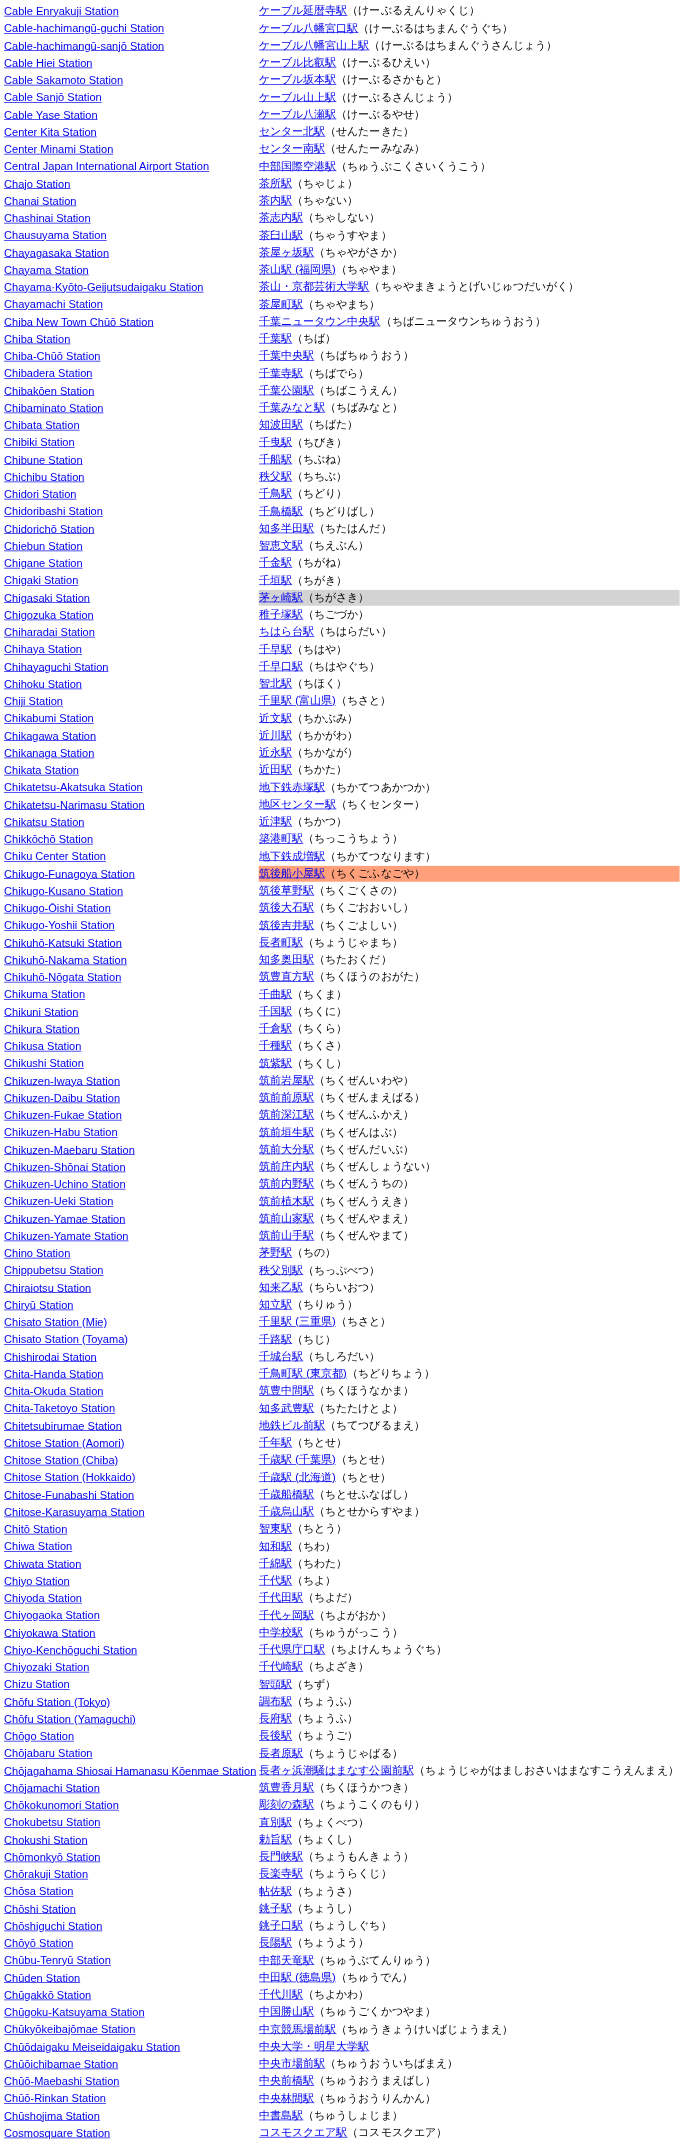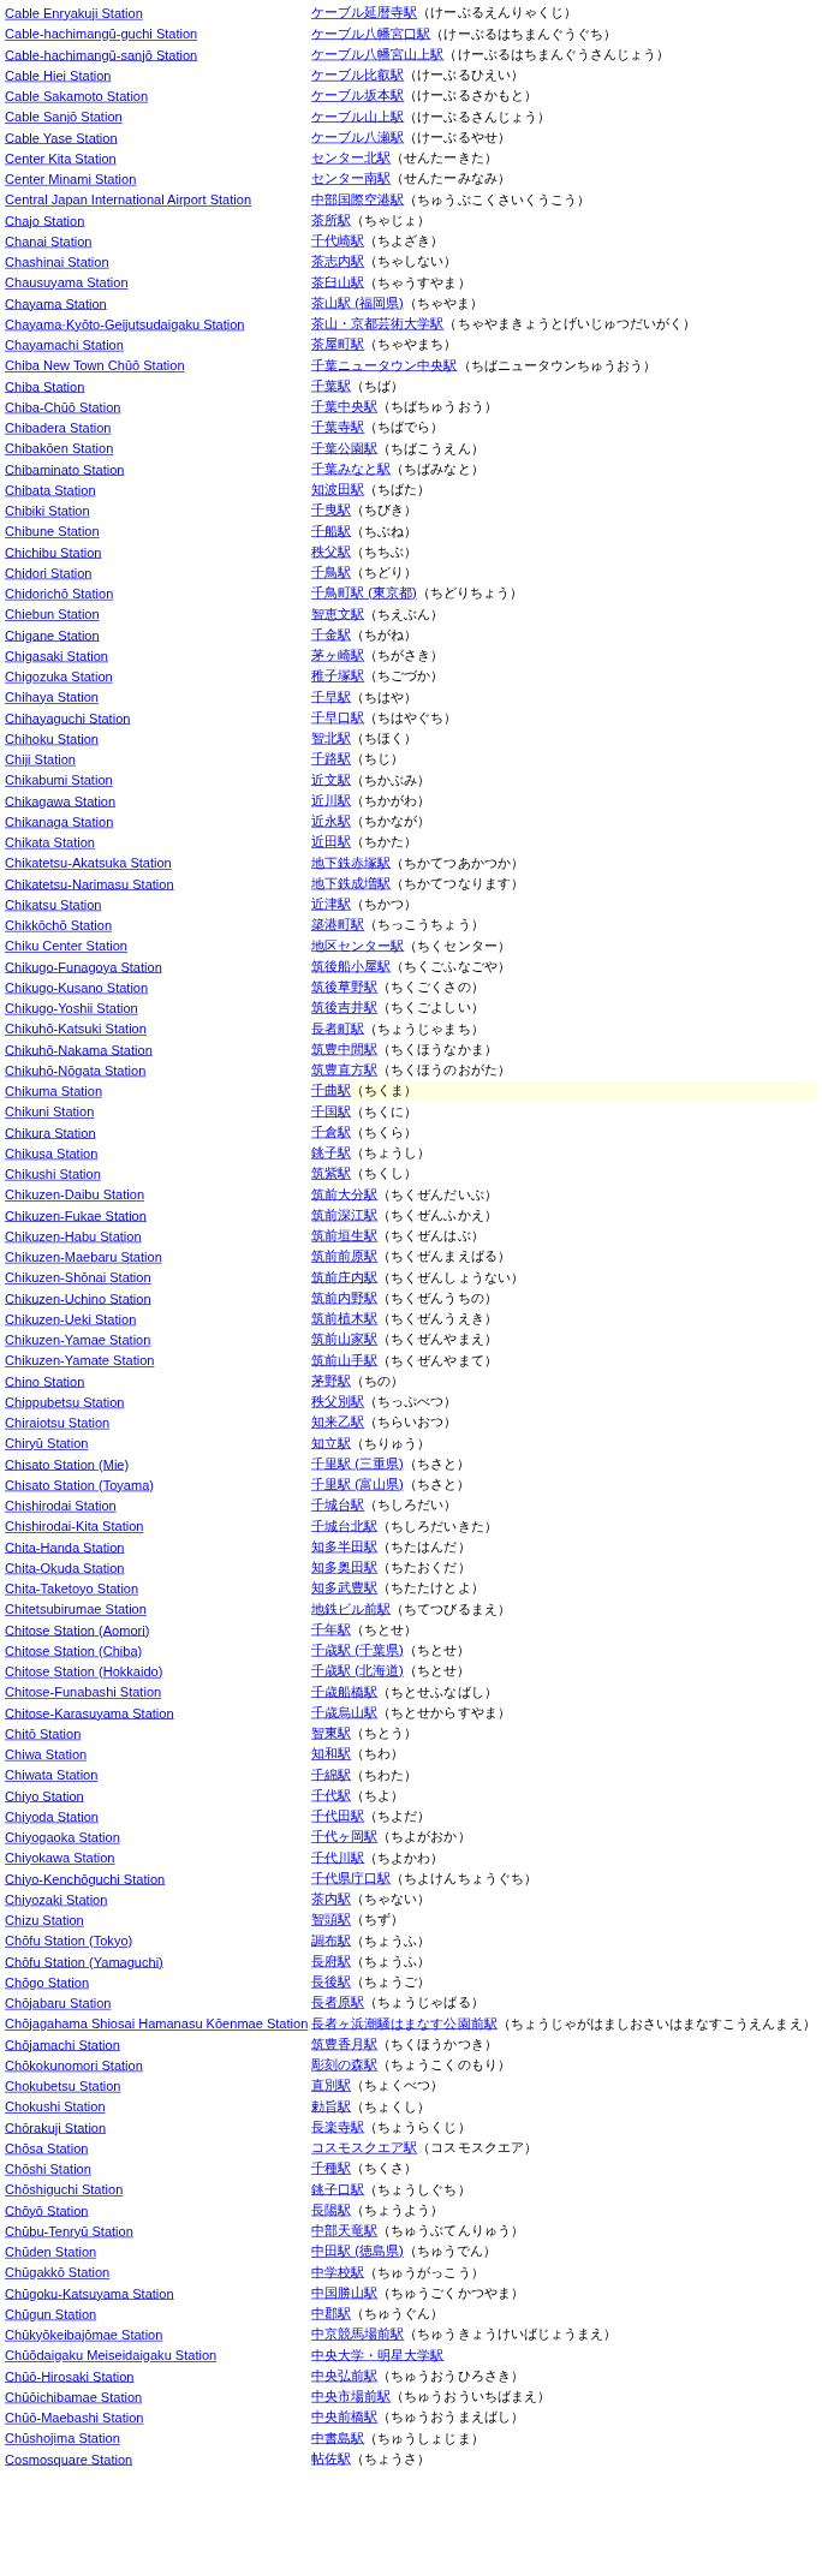 <table>
 <tr>
 <td><a href='#'>Cable Enryakuji Station</a></td>
 <td><a href='#'>ケーブル延暦寺駅</a>（けーぶるえんりゃくじ）</td>
 </tr>
 <tr>
 <td><a href='#'>Cable-hachimangū-guchi Station</a></td>
 <td><a href='#'>ケーブル八幡宮口駅</a>（けーぶるはちまんぐうぐち）</td>
 </tr>
 <tr>
 <td><a href='#'>Cable-hachimangū-sanjō Station</a></td>
 <td><a href='#'>ケーブル八幡宮山上駅</a>（けーぶるはちまんぐうさんじょう）</td>
 </tr>
 <tr>
 <td><a href='#'>Cable Hiei Station</a></td>
 <td><a href='#'>ケーブル比叡駅</a>（けーぶるひえい）</td>
 </tr>
 <tr>
 <td><a href='#'>Cable Sakamoto Station</a></td>
 <td><a href='#'>ケーブル坂本駅</a>（けーぶるさかもと）</td>
 </tr>
 <tr>
 <td><a href='#'>Cable Sanjō Station</a></td>
 <td><a href='#'>ケーブル山上駅</a>（けーぶるさんじょう）</td>
 </tr>
 <tr>
 <td><a href='#'>Cable Yase Station</a></td>
 <td><a href='#'>ケーブル八瀬駅</a>（けーぶるやせ）</td>
 </tr>
 <tr>
 <td><a href='#'>Center Kita Station</a></td>
 <td><a href='#'>センター北駅</a>（せんたーきた）</td>
 </tr>
 <tr>
 <td><a href='#'>Center Minami Station</a></td>
 <td><a href='#'>センター南駅</a>（せんたーみなみ）</td>
 </tr>
 <tr>
 <td><a href='#'>Central Japan International Airport Station</a></td>
 <td><a href='#'>中部国際空港駅</a>（ちゅうぶこくさいくうこう）</td>
 </tr>
 <tr>
 <td><a href='#'>Chajo Station</a></td>
 <td><a href='#'>茶所駅</a>（ちゃじょ）</td>
 </tr>
 <tr>
 <td><a href='#'>Chanai Station</a></td>
-<td><a href='#'>茶内駅</a>（ちゃない）</td>
+<td><a href='#'>千代崎駅</a>（ちよざき）</td>
 </tr>
 <tr>
 <td><a href='#'>Chashinai Station</a></td>
 <td><a href='#'>茶志内駅</a>（ちゃしない）</td>
 </tr>
 <tr>
 <td><a href='#'>Chausuyama Station</a></td>
 <td><a href='#'>茶臼山駅</a>（ちゃうすやま）</td>
-</tr>
-<tr>
-<td><a href='#'>Chayagasaka Station</a></td>
-<td><a href='#'>茶屋ヶ坂駅</a>（ちゃやがさか）</td>
 </tr>
 <tr>
 <td><a href='#'>Chayama Station</a></td>
 <td><a href='#'>茶山駅 (福岡県)</a>（ちゃやま）</td>
 </tr>
 <tr>
 <td><a href='#'>Chayama·Kyōto-Geijutsudaigaku Station</a></td>
 <td><a href='#'>茶山・京都芸術大学駅</a>（ちゃやまきょうとげいじゅつだいがく）</td>
 </tr>
 <tr>
 <td><a href='#'>Chayamachi Station</a></td>
 <td><a href='#'>茶屋町駅</a>（ちゃやまち）</td>
 </tr>
 <tr>
 <td><a href='#'>Chiba New Town Chūō Station</a></td>
 <td><a href='#'>千葉ニュータウン中央駅</a>（ちばニュータウンちゅうおう）</td>
 </tr>
 <tr>
 <td><a href='#'>Chiba Station</a></td>
 <td><a href='#'>千葉駅</a>（ちば）</td>
 </tr>
 <tr>
 <td><a href='#'>Chiba-Chūō Station</a></td>
 <td><a href='#'>千葉中央駅</a>（ちばちゅうおう）</td>
 </tr>
 <tr>
 <td><a href='#'>Chibadera Station</a></td>
 <td><a href='#'>千葉寺駅</a>（ちばでら）</td>
 </tr>
 <tr>
 <td><a href='#'>Chibakōen Station</a></td>
 <td><a href='#'>千葉公園駅</a>（ちばこうえん）</td>
 </tr>
 <tr>
 <td><a href='#'>Chibaminato Station</a></td>
 <td><a href='#'>千葉みなと駅</a>（ちばみなと）</td>
 </tr>
 <tr>
 <td><a href='#'>Chibata Station</a></td>
 <td><a href='#'>知波田駅</a>（ちばた）</td>
 </tr>
 <tr>
 <td><a href='#'>Chibiki Station</a></td>
 <td><a href='#'>千曳駅</a>（ちびき）</td>
 </tr>
 <tr>
 <td><a href='#'>Chibune Station</a></td>
 <td><a href='#'>千船駅</a>（ちぶね）</td>
 </tr>
 <tr>
 <td><a href='#'>Chichibu Station</a></td>
 <td><a href='#'>秩父駅</a>（ちちぶ）</td>
 </tr>
 <tr>
 <td><a href='#'>Chidori Station</a></td>
 <td><a href='#'>千鳥駅</a>（ちどり）</td>
 </tr>
 <tr>
-<td><a href='#'>Chidoribashi Station</a></td>
-<td><a href='#'>千鳥橋駅</a>（ちどりばし）</td>
-</tr>
-<tr>
 <td><a href='#'>Chidorichō Station</a></td>
-<td><a href='#'>知多半田駅</a>（ちたはんだ）</td>
+<td><a href='#'>千鳥町駅 (東京都)</a>（ちどりちょう）</td>
 </tr>
 <tr>
 <td><a href='#'>Chiebun Station</a></td>
 <td><a href='#'>智恵文駅</a>（ちえぶん）</td>
 </tr>
 <tr>
 <td><a href='#'>Chigane Station</a></td>
 <td><a href='#'>千金駅</a>（ちがね）</td>
 </tr>
 <tr>
-<td><a href='#'>Chigaki Station</a></td>
-<td><a href='#'>千垣駅</a>（ちがき）</td>
-</tr>
-<tr>
 <td><a href='#'>Chigasaki Station</a></td>
-<td style="background: lightgrey;"><a href='#'>茅ヶ崎駅</a>（ちがさき）</td>
+<td><a href='#'>茅ヶ崎駅</a>（ちがさき）</td>
 </tr>
 <tr>
 <td><a href='#'>Chigozuka Station</a></td>
 <td><a href='#'>稚子塚駅</a>（ちごづか）</td>
-</tr>
-<tr>
-<td><a href='#'>Chiharadai Station</a></td>
-<td><a href='#'>ちはら台駅</a>（ちはらだい）</td>
 </tr>
 <tr>
 <td><a href='#'>Chihaya Station</a></td>
 <td><a href='#'>千早駅</a>（ちはや）</td>
 </tr>
 <tr>
 <td><a href='#'>Chihayaguchi Station</a></td>
 <td><a href='#'>千早口駅</a>（ちはやぐち）</td>
 </tr>
 <tr>
 <td><a href='#'>Chihoku Station</a></td>
 <td><a href='#'>智北駅</a>（ちほく）</td>
 </tr>
 <tr>
 <td><a href='#'>Chiji Station</a></td>
-<td><a href='#'>千里駅 (富山県)</a>（ちさと）</td>
+<td><a href='#'>千路駅</a>（ちじ）</td>
 </tr>
 <tr>
 <td><a href='#'>Chikabumi Station</a></td>
 <td><a href='#'>近文駅</a>（ちかぶみ）</td>
 </tr>
 <tr>
 <td><a href='#'>Chikagawa Station</a></td>
 <td><a href='#'>近川駅</a>（ちかがわ）</td>
 </tr>
 <tr>
 <td><a href='#'>Chikanaga Station</a></td>
 <td><a href='#'>近永駅</a>（ちかなが）</td>
 </tr>
 <tr>
 <td><a href='#'>Chikata Station</a></td>
 <td><a href='#'>近田駅</a>（ちかた）</td>
 </tr>
 <tr>
 <td><a href='#'>Chikatetsu-Akatsuka Station</a></td>
 <td><a href='#'>地下鉄赤塚駅</a>（ちかてつあかつか）</td>
 </tr>
 <tr>
 <td><a href='#'>Chikatetsu-Narimasu Station</a></td>
-<td><a href='#'>地区センター駅</a>（ちくセンター）</td>
+<td><a href='#'>地下鉄成増駅</a>（ちかてつなります）</td>
 </tr>
 <tr>
 <td><a href='#'>Chikatsu Station</a></td>
 <td><a href='#'>近津駅</a>（ちかつ）</td>
 </tr>
 <tr>
 <td><a href='#'>Chikkōchō Station</a></td>
 <td><a href='#'>築港町駅</a>（ちっこうちょう）</td>
 </tr>
 <tr>
 <td><a href='#'>Chiku Center Station</a></td>
-<td><a href='#'>地下鉄成増駅</a>（ちかてつなります）</td>
+<td><a href='#'>地区センター駅</a>（ちくセンター）</td>
 </tr>
 <tr>
 <td><a href='#'>Chikugo-Funagoya Station</a></td>
-<td style="background: lightsalmon;"><a href='#'>筑後船小屋駅</a>（ちくごふなごや）</td>
+<td><a href='#'>筑後船小屋駅</a>（ちくごふなごや）</td>
 </tr>
 <tr>
 <td><a href='#'>Chikugo-Kusano Station</a></td>
 <td><a href='#'>筑後草野駅</a>（ちくごくさの）</td>
-</tr>
-<tr>
-<td><a href='#'>Chikugo-Ōishi Station</a></td>
-<td><a href='#'>筑後大石駅</a>（ちくごおおいし）</td>
 </tr>
 <tr>
 <td><a href='#'>Chikugo-Yoshii Station</a></td>
 <td><a href='#'>筑後吉井駅</a>（ちくごよしい）</td>
 </tr>
 <tr>
 <td><a href='#'>Chikuhō-Katsuki Station</a></td>
 <td><a href='#'>長者町駅</a>（ちょうじゃまち）</td>
 </tr>
 <tr>
 <td><a href='#'>Chikuhō-Nakama Station</a></td>
-<td><a href='#'>知多奥田駅</a>（ちたおくだ）</td>
+<td><a href='#'>筑豊中間駅</a>（ちくほうなかま）</td>
 </tr>
 <tr>
 <td><a href='#'>Chikuhō-Nōgata Station</a></td>
 <td><a href='#'>筑豊直方駅</a>（ちくほうのおがた）</td>
 </tr>
 <tr>
 <td><a href='#'>Chikuma Station</a></td>
-<td><a href='#'>千曲駅</a>（ちくま）</td>
+<td style="background: lightyellow;"><a href='#'>千曲駅</a>（ちくま）</td>
 </tr>
 <tr>
 <td><a href='#'>Chikuni Station</a></td>
 <td><a href='#'>千国駅</a>（ちくに）</td>
 </tr>
 <tr>
 <td><a href='#'>Chikura Station</a></td>
 <td><a href='#'>千倉駅</a>（ちくら）</td>
 </tr>
 <tr>
 <td><a href='#'>Chikusa Station</a></td>
-<td><a href='#'>千種駅</a>（ちくさ）</td>
+<td><a href='#'>銚子駅</a>（ちょうし）</td>
 </tr>
 <tr>
 <td><a href='#'>Chikushi Station</a></td>
 <td><a href='#'>筑紫駅</a>（ちくし）</td>
 </tr>
 <tr>
-<td><a href='#'>Chikuzen-Iwaya Station</a></td>
-<td><a href='#'>筑前岩屋駅</a>（ちくぜんいわや）</td>
-</tr>
-<tr>
 <td><a href='#'>Chikuzen-Daibu Station</a></td>
-<td><a href='#'>筑前前原駅</a>（ちくぜんまえばる）</td>
+<td><a href='#'>筑前大分駅</a>（ちくぜんだいぶ）</td>
 </tr>
 <tr>
 <td><a href='#'>Chikuzen-Fukae Station</a></td>
 <td><a href='#'>筑前深江駅</a>（ちくぜんふかえ）</td>
 </tr>
 <tr>
 <td><a href='#'>Chikuzen-Habu Station</a></td>
 <td><a href='#'>筑前垣生駅</a>（ちくぜんはぶ）</td>
 </tr>
 <tr>
 <td><a href='#'>Chikuzen-Maebaru Station</a></td>
-<td><a href='#'>筑前大分駅</a>（ちくぜんだいぶ）</td>
+<td><a href='#'>筑前前原駅</a>（ちくぜんまえばる）</td>
 </tr>
 <tr>
 <td><a href='#'>Chikuzen-Shōnai Station</a></td>
 <td><a href='#'>筑前庄内駅</a>（ちくぜんしょうない）</td>
 </tr>
 <tr>
 <td><a href='#'>Chikuzen-Uchino Station</a></td>
 <td><a href='#'>筑前内野駅</a>（ちくぜんうちの）</td>
 </tr>
 <tr>
 <td><a href='#'>Chikuzen-Ueki Station</a></td>
 <td><a href='#'>筑前植木駅</a>（ちくぜんうえき）</td>
 </tr>
 <tr>
 <td><a href='#'>Chikuzen-Yamae Station</a></td>
 <td><a href='#'>筑前山家駅</a>（ちくぜんやまえ）</td>
 </tr>
 <tr>
 <td><a href='#'>Chikuzen-Yamate Station</a></td>
 <td><a href='#'>筑前山手駅</a>（ちくぜんやまて）</td>
 </tr>
 <tr>
 <td><a href='#'>Chino Station</a></td>
 <td><a href='#'>茅野駅</a>（ちの）</td>
 </tr>
 <tr>
 <td><a href='#'>Chippubetsu Station</a></td>
 <td><a href='#'>秩父別駅</a>（ちっぷべつ）</td>
 </tr>
 <tr>
 <td><a href='#'>Chiraiotsu Station</a></td>
 <td><a href='#'>知来乙駅</a>（ちらいおつ）</td>
 </tr>
 <tr>
 <td><a href='#'>Chiryū Station</a></td>
 <td><a href='#'>知立駅</a>（ちりゅう）</td>
 </tr>
 <tr>
 <td><a href='#'>Chisato Station (Mie)</a></td>
 <td><a href='#'>千里駅 (三重県)</a>（ちさと）</td>
 </tr>
 <tr>
 <td><a href='#'>Chisato Station (Toyama)</a></td>
-<td><a href='#'>千路駅</a>（ちじ）</td>
+<td><a href='#'>千里駅 (富山県)</a>（ちさと）</td>
 </tr>
 <tr>
 <td><a href='#'>Chishirodai Station</a></td>
 <td><a href='#'>千城台駅</a>（ちしろだい）</td>
 </tr>
 <tr>
+<td><a href='#'>Chishirodai-Kita Station</a></td>
+<td><a href='#'>千城台北駅</a>（ちしろだいきた）</td>
+</tr>
+<tr>
 <td><a href='#'>Chita-Handa Station</a></td>
-<td><a href='#'>千鳥町駅 (東京都)</a>（ちどりちょう）</td>
+<td><a href='#'>知多半田駅</a>（ちたはんだ）</td>
 </tr>
 <tr>
 <td><a href='#'>Chita-Okuda Station</a></td>
-<td><a href='#'>筑豊中間駅</a>（ちくほうなかま）</td>
+<td><a href='#'>知多奥田駅</a>（ちたおくだ）</td>
 </tr>
 <tr>
 <td><a href='#'>Chita-Taketoyo Station</a></td>
 <td><a href='#'>知多武豊駅</a>（ちたたけとよ）</td>
 </tr>
 <tr>
 <td><a href='#'>Chitetsubirumae Station</a></td>
 <td><a href='#'>地鉄ビル前駅</a>（ちてつびるまえ）</td>
 </tr>
 <tr>
 <td><a href='#'>Chitose Station (Aomori)</a></td>
 <td><a href='#'>千年駅</a>（ちとせ）</td>
 </tr>
 <tr>
 <td><a href='#'>Chitose Station (Chiba)</a></td>
 <td><a href='#'>千歳駅 (千葉県)</a>（ちとせ）</td>
 </tr>
 <tr>
 <td><a href='#'>Chitose Station (Hokkaido)</a></td>
 <td><a href='#'>千歳駅 (北海道)</a>（ちとせ）</td>
 </tr>
 <tr>
 <td><a href='#'>Chitose-Funabashi Station</a></td>
 <td><a href='#'>千歳船橋駅</a>（ちとせふなばし）</td>
 </tr>
 <tr>
 <td><a href='#'>Chitose-Karasuyama Station</a></td>
 <td><a href='#'>千歳烏山駅</a>（ちとせからすやま）</td>
 </tr>
 <tr>
 <td><a href='#'>Chitō Station</a></td>
 <td><a href='#'>智東駅</a>（ちとう）</td>
 </tr>
 <tr>
 <td><a href='#'>Chiwa Station</a></td>
 <td><a href='#'>知和駅</a>（ちわ）</td>
 </tr>
 <tr>
 <td><a href='#'>Chiwata Station</a></td>
 <td><a href='#'>千綿駅</a>（ちわた）</td>
 </tr>
 <tr>
 <td><a href='#'>Chiyo Station</a></td>
 <td><a href='#'>千代駅</a>（ちよ）</td>
 </tr>
 <tr>
 <td><a href='#'>Chiyoda Station</a></td>
 <td><a href='#'>千代田駅</a>（ちよだ）</td>
 </tr>
 <tr>
 <td><a href='#'>Chiyogaoka Station</a></td>
 <td><a href='#'>千代ヶ岡駅</a>（ちよがおか）</td>
 </tr>
 <tr>
 <td><a href='#'>Chiyokawa Station</a></td>
-<td><a href='#'>中学校駅</a>（ちゅうがっこう）</td>
+<td><a href='#'>千代川駅</a>（ちよかわ）</td>
 </tr>
 <tr>
 <td><a href='#'>Chiyo-Kenchōguchi Station</a></td>
 <td><a href='#'>千代県庁口駅</a>（ちよけんちょうぐち）</td>
 </tr>
 <tr>
 <td><a href='#'>Chiyozaki Station</a></td>
-<td><a href='#'>千代崎駅</a>（ちよざき）</td>
+<td><a href='#'>茶内駅</a>（ちゃない）</td>
 </tr>
 <tr>
 <td><a href='#'>Chizu Station</a></td>
 <td><a href='#'>智頭駅</a>（ちず）</td>
 </tr>
 <tr>
 <td><a href='#'>Chōfu Station (Tokyo)</a></td>
 <td><a href='#'>調布駅</a>（ちょうふ）</td>
 </tr>
 <tr>
 <td><a href='#'>Chōfu Station (Yamaguchi)</a></td>
 <td><a href='#'>長府駅</a>（ちょうふ）</td>
 </tr>
 <tr>
 <td><a href='#'>Chōgo Station</a></td>
 <td><a href='#'>長後駅</a>（ちょうご）</td>
 </tr>
 <tr>
 <td><a href='#'>Chōjabaru Station</a></td>
 <td><a href='#'>長者原駅</a>（ちょうじゃばる）</td>
 </tr>
 <tr>
 <td><a href='#'>Chōjagahama Shiosai Hamanasu Kōenmae Station</a></td>
 <td><a href='#'>長者ヶ浜潮騒はまなす公園前駅</a>（ちょうじゃがはましおさいはまなすこうえんまえ）</td>
 </tr>
 <tr>
 <td><a href='#'>Chōjamachi Station</a></td>
 <td><a href='#'>筑豊香月駅</a>（ちくほうかつき）</td>
 </tr>
 <tr>
 <td><a href='#'>Chōkokunomori Station</a></td>
 <td><a href='#'>彫刻の森駅</a>（ちょうこくのもり）</td>
 </tr>
 <tr>
 <td><a href='#'>Chokubetsu Station</a></td>
 <td><a href='#'>直別駅</a>（ちょくべつ）</td>
 </tr>
 <tr>
 <td><a href='#'>Chokushi Station</a></td>
 <td><a href='#'>勅旨駅</a>（ちょくし）</td>
 </tr>
 <tr>
-<td><a href='#'>Chōmonkyō Station</a></td>
-<td><a href='#'>長門峡駅</a>（ちょうもんきょう）</td>
-</tr>
-<tr>
 <td><a href='#'>Chōrakuji Station</a></td>
 <td><a href='#'>長楽寺駅</a>（ちょうらくじ）</td>
 </tr>
 <tr>
 <td><a href='#'>Chōsa Station</a></td>
-<td><a href='#'>帖佐駅</a>（ちょうさ）</td>
+<td><a href='#'>コスモスクエア駅</a>（コスモスクエア）</td>
 </tr>
 <tr>
 <td><a href='#'>Chōshi Station</a></td>
-<td><a href='#'>銚子駅</a>（ちょうし）</td>
+<td><a href='#'>千種駅</a>（ちくさ）</td>
 </tr>
 <tr>
 <td><a href='#'>Chōshiguchi Station</a></td>
 <td><a href='#'>銚子口駅</a>（ちょうしぐち）</td>
 </tr>
 <tr>
 <td><a href='#'>Chōyō Station</a></td>
 <td><a href='#'>長陽駅</a>（ちょうよう）</td>
 </tr>
 <tr>
 <td><a href='#'>Chūbu-Tenryū Station</a></td>
 <td><a href='#'>中部天竜駅</a>（ちゅうぶてんりゅう）</td>
 </tr>
 <tr>
 <td><a href='#'>Chūden Station</a></td>
 <td><a href='#'>中田駅 (徳島県)</a>（ちゅうでん）</td>
 </tr>
 <tr>
 <td><a href='#'>Chūgakkō Station</a></td>
-<td><a href='#'>千代川駅</a>（ちよかわ）</td>
+<td><a href='#'>中学校駅</a>（ちゅうがっこう）</td>
 </tr>
 <tr>
 <td><a href='#'>Chūgoku-Katsuyama Station</a></td>
 <td><a href='#'>中国勝山駅</a>（ちゅうごくかつやま）</td>
+</tr>
+<tr>
+<td><a href='#'>Chūgun Station</a></td>
+<td><a href='#'>中郡駅</a>（ちゅうぐん）</td>
 </tr>
 <tr>
 <td><a href='#'>Chūkyōkeibajōmae Station</a></td>
 <td><a href='#'>中京競馬場前駅</a>（ちゅうきょうけいばじょうまえ）</td>
 </tr>
 <tr>
 <td><a href='#'>Chūōdaigaku Meiseidaigaku Station</a></td>
 <td><a href='#'>中央大学・明星大学駅</a></td>
 </tr>
 <tr>
+<td><a href='#'>Chūō-Hirosaki Station</a></td>
+<td><a href='#'>中央弘前駅</a>（ちゅうおうひろさき）</td>
+</tr>
+<tr>
 <td><a href='#'>Chūōichibamae Station</a></td>
 <td><a href='#'>中央市場前駅</a>（ちゅうおういちばまえ）</td>
 </tr>
 <tr>
 <td><a href='#'>Chūō-Maebashi Station</a></td>
 <td><a href='#'>中央前橋駅</a>（ちゅうおうまえばし）</td>
 </tr>
 <tr>
-<td><a href='#'>Chūō-Rinkan Station</a></td>
-<td><a href='#'>中央林間駅</a>（ちゅうおうりんかん）</td>
-</tr>
-<tr>
 <td><a href='#'>Chūshojima Station</a></td>
 <td><a href='#'>中書島駅</a>（ちゅうしょじま）</td>
 </tr>
 <tr>
 <td><a href='#'>Cosmosquare Station</a></td>
-<td><a href='#'>コスモスクエア駅</a>（コスモスクエア）</td>
+<td><a href='#'>帖佐駅</a>（ちょうさ）</td>
 </tr>
 </table>
